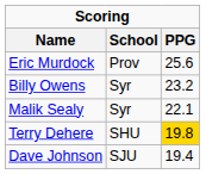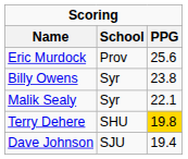 <table class="wikitable">
 <tr>
 <td colspan=3 style="text-align:center;"><strong>Scoring</strong></td>
 </tr>
 <tr>
 <th>Name</th>
 <th>School</th>
 <th>PPG</th>
 </tr>
 <tr>
 <td><a href='#'>Eric Murdock</a></td>
 <td>Prov</td>
 <td>25.6</td>
 </tr>
 <tr>
 <td><a href='#'>Billy Owens</a></td>
 <td>Syr</td>
-<td>23.2</td>
+<td>23.8</td>
 </tr>
 <tr>
 <td><a href='#'>Malik Sealy</a></td>
 <td>Syr</td>
 <td>22.1</td>
 </tr>
 <tr>
 <td><a href='#'>Terry Dehere</a></td>
 <td>SHU</td>
 <td style="background: gold;">19.8</td>
 </tr>
 <tr>
 <td><a href='#'>Dave Johnson</a></td>
 <td>SJU</td>
 <td>19.4</td>
 </tr>
 </table>
